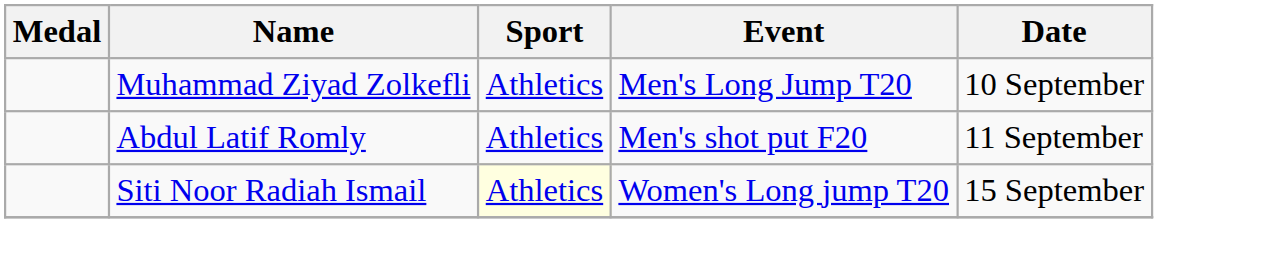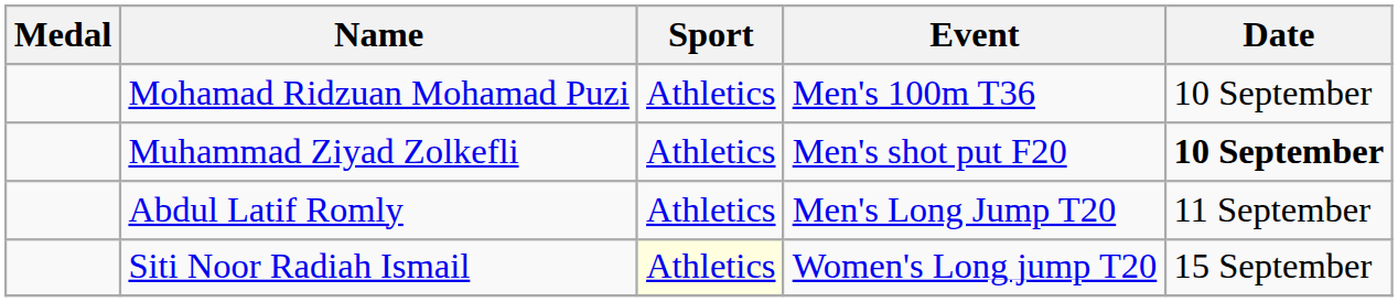 <table class="wikitable sortable" style="font-size:92%">
 <tr>
 <th>Medal</th>
 <th>Name</th>
 <th>Sport</th>
 <th>Event</th>
 <th>Date</th>
 </tr>
 <tr>
 <td></td>
+<td><a href='#'>Mohamad Ridzuan Mohamad Puzi</a></td>
+<td><a href='#'>Athletics</a></td>
+<td><a href='#'>Men's 100m T36</a></td>
+<td>10 September</td>
+</tr>
+<tr>
+<td></td>
 <td><a href='#'>Muhammad Ziyad Zolkefli</a></td>
 <td><a href='#'>Athletics</a></td>
-<td><a href='#'>Men's Long Jump T20</a></td>
-<td>10 September</td>
+<td><a href='#'>Men's shot put F20</a></td>
+<td><strong>10 September</strong></td>
 </tr>
 <tr>
 <td></td>
 <td><a href='#'>Abdul Latif Romly</a></td>
 <td><a href='#'>Athletics</a></td>
-<td><a href='#'>Men's shot put F20</a></td>
+<td><a href='#'>Men's Long Jump T20</a></td>
 <td>11 September</td>
 </tr>
 <tr>
 <td></td>
 <td><a href='#'>Siti Noor Radiah Ismail</a></td>
 <td style="background: lightyellow;"><a href='#'>Athletics</a></td>
 <td><a href='#'>Women's Long jump T20</a></td>
 <td>15 September</td>
 </tr>
 <tr>
 </tr>
 </table>
